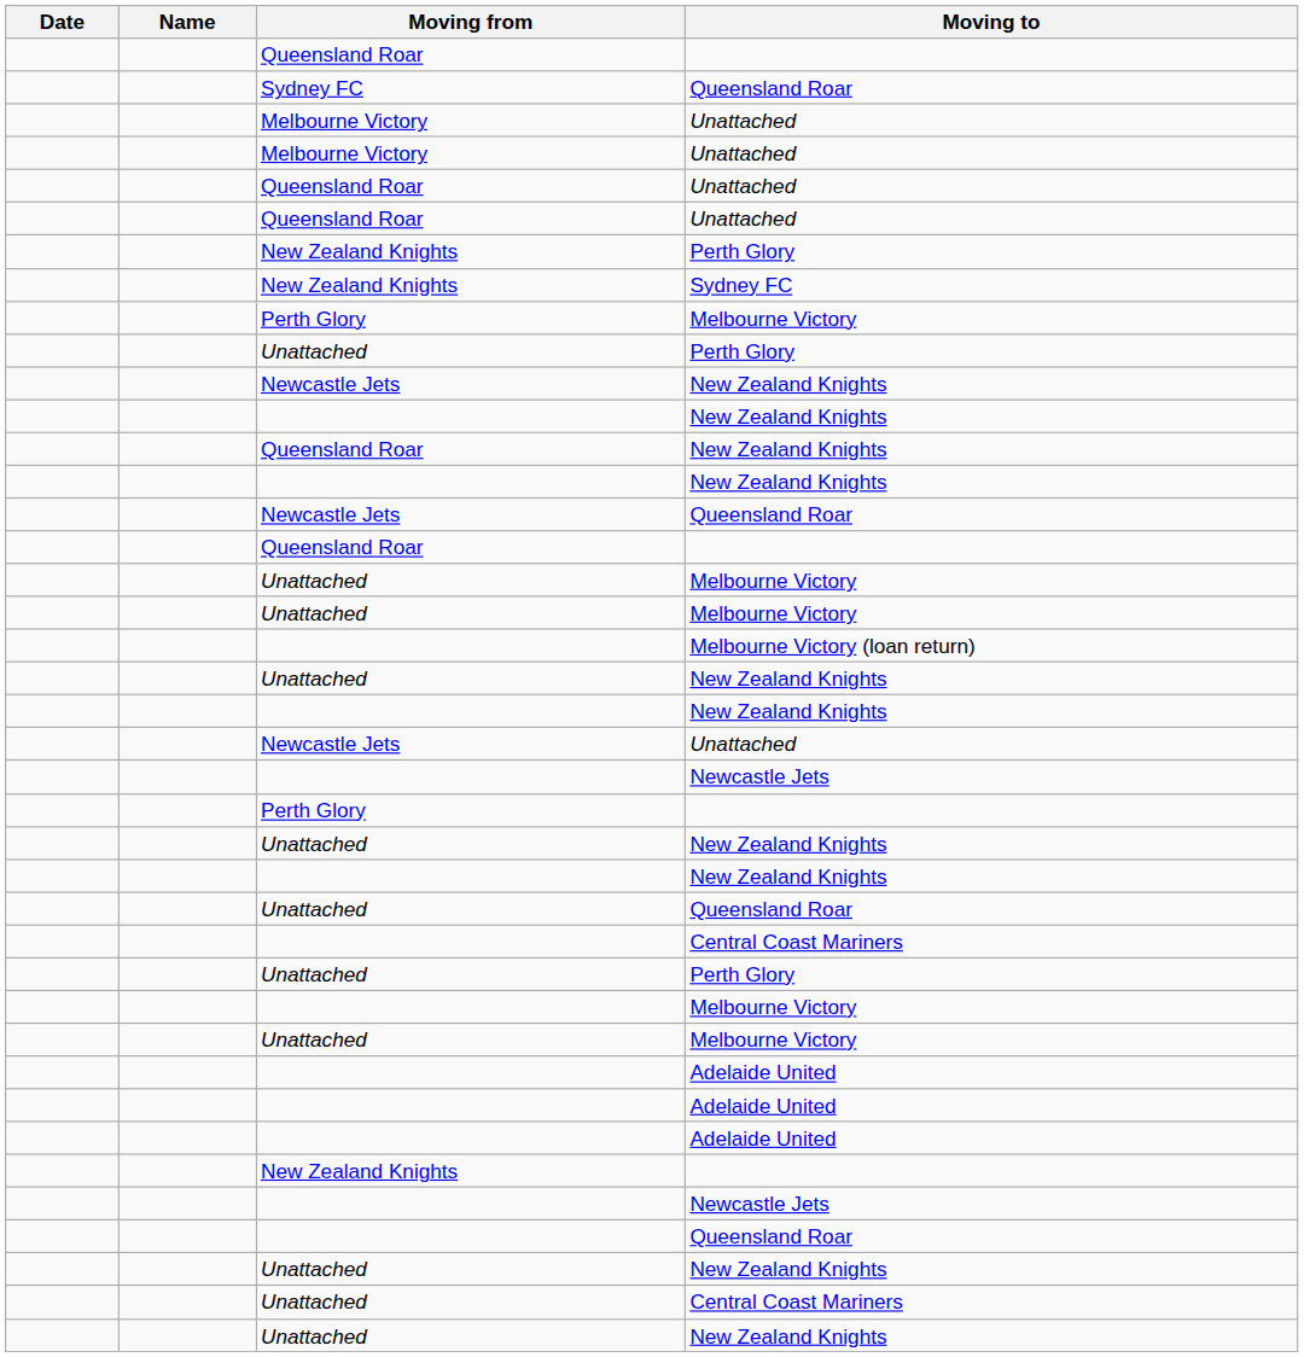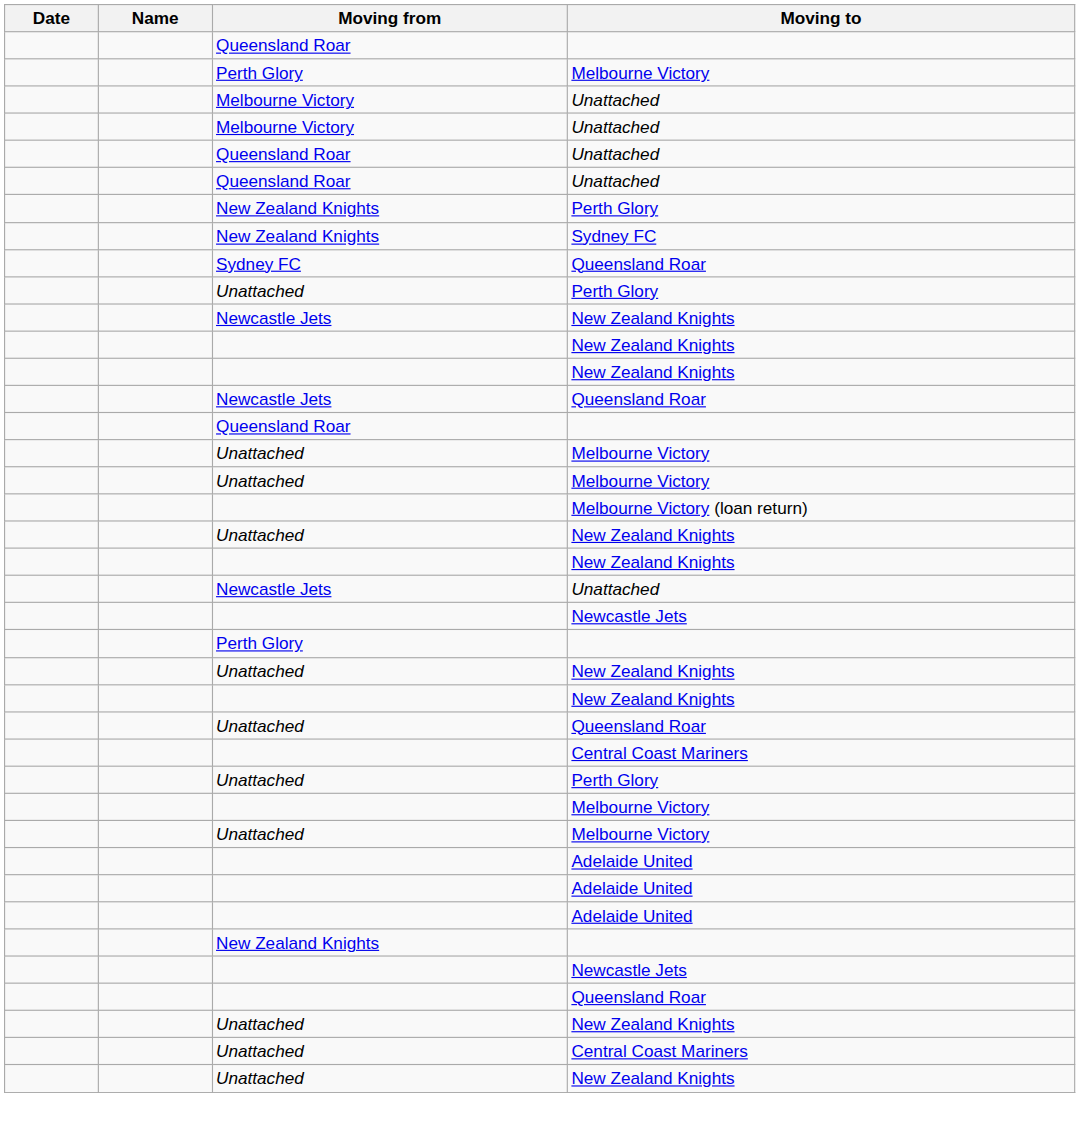 <table class="wikitable sortable" style="width:75%; font-size:95%; ">
 <tr>
 <th>Date</th>
 <th>Name</th>
 <th>Moving from</th>
 <th>Moving to</th>
 </tr>
 <tr>
 <td></td>
 <td></td>
 <td><a href='#'>Queensland Roar</a></td>
 <td></td>
 </tr>
 <tr>
 <td></td>
 <td></td>
-<td><a href='#'>Sydney FC</a></td>
-<td><a href='#'>Queensland Roar</a></td>
+<td><a href='#'>Perth Glory</a></td>
+<td><a href='#'>Melbourne Victory</a></td>
 </tr>
 <tr>
 <td></td>
 <td></td>
 <td><a href='#'>Melbourne Victory</a></td>
 <td><em>Unattached</em></td>
 </tr>
 <tr>
 <td></td>
 <td></td>
 <td><a href='#'>Melbourne Victory</a></td>
 <td><em>Unattached</em></td>
 </tr>
 <tr>
 <td></td>
 <td></td>
 <td><a href='#'>Queensland Roar</a></td>
 <td><em>Unattached</em></td>
 </tr>
 <tr>
 <td></td>
 <td></td>
 <td><a href='#'>Queensland Roar</a></td>
 <td><em>Unattached</em></td>
 </tr>
 <tr>
 <td></td>
 <td></td>
 <td><a href='#'>New Zealand Knights</a></td>
 <td><a href='#'>Perth Glory</a></td>
 </tr>
 <tr>
 <td></td>
 <td></td>
 <td><a href='#'>New Zealand Knights</a></td>
 <td><a href='#'>Sydney FC</a></td>
 </tr>
 <tr>
 <td></td>
 <td></td>
-<td><a href='#'>Perth Glory</a></td>
-<td><a href='#'>Melbourne Victory</a></td>
+<td><a href='#'>Sydney FC</a></td>
+<td><a href='#'>Queensland Roar</a></td>
 </tr>
 <tr>
 <td></td>
 <td></td>
 <td><em>Unattached</em></td>
 <td><a href='#'>Perth Glory</a></td>
 </tr>
 <tr>
 <td></td>
 <td></td>
 <td><a href='#'>Newcastle Jets</a></td>
 <td><a href='#'>New Zealand Knights</a></td>
 </tr>
 <tr>
 <td></td>
 <td></td>
 <td></td>
-<td><a href='#'>New Zealand Knights</a></td>
-</tr>
-<tr>
-<td></td>
-<td></td>
-<td><a href='#'>Queensland Roar</a></td>
 <td><a href='#'>New Zealand Knights</a></td>
 </tr>
 <tr>
 <td></td>
 <td></td>
 <td></td>
 <td><a href='#'>New Zealand Knights</a></td>
 </tr>
 <tr>
 <td></td>
 <td></td>
 <td><a href='#'>Newcastle Jets</a></td>
 <td><a href='#'>Queensland Roar</a></td>
 </tr>
 <tr>
 <td></td>
 <td></td>
 <td><a href='#'>Queensland Roar</a></td>
 <td></td>
 </tr>
 <tr>
 <td></td>
 <td></td>
 <td><em>Unattached</em></td>
 <td><a href='#'>Melbourne Victory</a></td>
 </tr>
 <tr>
 <td></td>
 <td></td>
 <td><em>Unattached</em></td>
 <td><a href='#'>Melbourne Victory</a></td>
 </tr>
 <tr>
 <td></td>
 <td></td>
 <td></td>
 <td><a href='#'>Melbourne Victory</a> (loan return)</td>
 </tr>
 <tr>
 <td></td>
 <td></td>
 <td><em>Unattached</em></td>
 <td><a href='#'>New Zealand Knights</a></td>
 </tr>
 <tr>
 <td></td>
 <td></td>
 <td></td>
 <td><a href='#'>New Zealand Knights</a></td>
 </tr>
 <tr>
 <td></td>
 <td></td>
 <td><a href='#'>Newcastle Jets</a></td>
 <td><em>Unattached</em></td>
 </tr>
 <tr>
 <td></td>
 <td></td>
 <td></td>
 <td><a href='#'>Newcastle Jets</a></td>
 </tr>
 <tr>
 <td></td>
 <td></td>
 <td><a href='#'>Perth Glory</a></td>
 <td></td>
 </tr>
 <tr>
 <td></td>
 <td></td>
 <td><em>Unattached</em></td>
 <td><a href='#'>New Zealand Knights</a></td>
 </tr>
 <tr>
 <td></td>
 <td></td>
 <td></td>
 <td><a href='#'>New Zealand Knights</a></td>
 </tr>
 <tr>
 <td></td>
 <td></td>
 <td><em>Unattached</em></td>
 <td><a href='#'>Queensland Roar</a></td>
 </tr>
 <tr>
 <td></td>
 <td></td>
 <td></td>
 <td><a href='#'>Central Coast Mariners</a></td>
 </tr>
 <tr>
 <td></td>
 <td></td>
 <td><em>Unattached</em></td>
 <td><a href='#'>Perth Glory</a></td>
 </tr>
 <tr>
 <td></td>
 <td></td>
 <td></td>
 <td><a href='#'>Melbourne Victory</a></td>
 </tr>
 <tr>
 <td></td>
 <td></td>
 <td><em>Unattached</em></td>
 <td><a href='#'>Melbourne Victory</a></td>
 </tr>
 <tr>
 <td></td>
 <td></td>
 <td></td>
 <td><a href='#'>Adelaide United</a></td>
 </tr>
 <tr>
 <td></td>
 <td></td>
 <td></td>
 <td><a href='#'>Adelaide United</a></td>
 </tr>
 <tr>
 <td></td>
 <td></td>
 <td></td>
 <td><a href='#'>Adelaide United</a></td>
 </tr>
 <tr>
 <td></td>
 <td></td>
 <td><a href='#'>New Zealand Knights</a></td>
 <td></td>
 </tr>
 <tr>
 <td></td>
 <td></td>
 <td></td>
 <td><a href='#'>Newcastle Jets</a></td>
 </tr>
 <tr>
 <td></td>
 <td></td>
 <td></td>
 <td><a href='#'>Queensland Roar</a></td>
 </tr>
 <tr>
 <td></td>
 <td></td>
 <td><em>Unattached</em></td>
 <td><a href='#'>New Zealand Knights</a></td>
 </tr>
 <tr>
 <td></td>
 <td></td>
 <td><em>Unattached</em></td>
 <td><a href='#'>Central Coast Mariners</a></td>
 </tr>
 <tr>
 <td></td>
 <td></td>
 <td><em>Unattached</em></td>
 <td><a href='#'>New Zealand Knights</a></td>
 </tr>
 <tr>
 </tr>
 </table>
